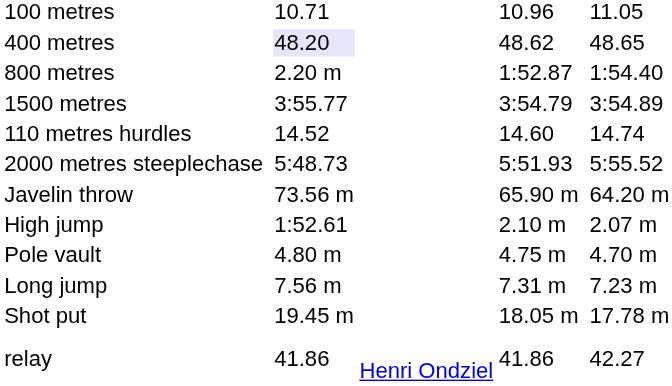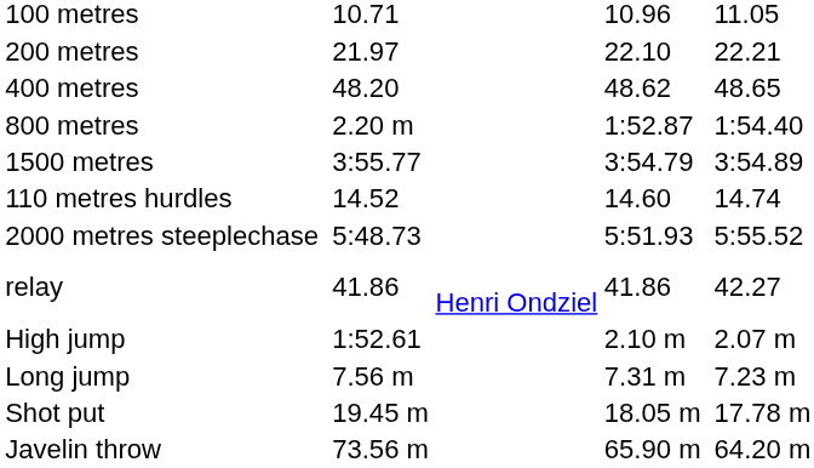 <table>
 <tr>
 <td>100 metres</td>
 <td></td>
 <td>10.71</td>
 <td></td>
 <td>10.96</td>
 <td></td>
 <td>11.05</td>
 </tr>
 <tr>
+<td>200 metres</td>
+<td></td>
+<td>21.97</td>
+<td></td>
+<td>22.10</td>
+<td></td>
+<td>22.21</td>
+</tr>
+<tr>
 <td>400 metres</td>
 <td></td>
-<td style="background: lavender;">48.20</td>
+<td>48.20</td>
 <td></td>
 <td>48.62</td>
 <td></td>
 <td>48.65</td>
 </tr>
 <tr>
 <td>800 metres</td>
 <td></td>
 <td>2.20 m</td>
 <td></td>
 <td>1:52.87</td>
 <td></td>
 <td>1:54.40</td>
 </tr>
 <tr>
 <td>1500 metres</td>
 <td></td>
 <td>3:55.77</td>
 <td></td>
 <td>3:54.79</td>
 <td></td>
 <td>3:54.89</td>
 </tr>
 <tr>
 <td>110 metres hurdles</td>
 <td></td>
 <td>14.52</td>
 <td></td>
 <td>14.60</td>
 <td></td>
 <td>14.74</td>
 </tr>
 <tr>
 <td>2000 metres steeplechase</td>
 <td></td>
 <td>5:48.73</td>
 <td></td>
 <td>5:51.93</td>
 <td></td>
 <td>5:55.52</td>
 </tr>
 <tr>
-<td>Javelin throw</td>
+<td> relay</td>
 <td></td>
-<td>73.56 m</td>
+<td>41.86</td>
+<td><br><a href='#'>Henri Ondziel</a></td>
+<td>41.86</td>
 <td></td>
-<td>65.90 m</td>
-<td></td>
-<td>64.20 m</td>
+<td>42.27</td>
 </tr>
 <tr>
 <td>High jump</td>
 <td></td>
 <td>1:52.61</td>
 <td></td>
 <td>2.10 m</td>
 <td></td>
 <td>2.07 m</td>
-</tr>
-<tr>
-<td>Pole vault</td>
-<td></td>
-<td>4.80 m</td>
-<td></td>
-<td>4.75 m</td>
-<td></td>
-<td>4.70 m</td>
 </tr>
 <tr>
 <td>Long jump</td>
 <td></td>
 <td>7.56 m</td>
 <td></td>
 <td>7.31 m</td>
 <td></td>
 <td>7.23 m</td>
 </tr>
 <tr>
 <td>Shot put</td>
 <td></td>
 <td>19.45 m</td>
 <td></td>
 <td>18.05 m</td>
 <td></td>
 <td>17.78 m</td>
 </tr>
 <tr>
-<td> relay</td>
+<td>Javelin throw</td>
 <td></td>
-<td>41.86</td>
-<td><br><a href='#'>Henri Ondziel</a></td>
-<td>41.86</td>
+<td>73.56 m</td>
 <td></td>
-<td>42.27</td>
+<td>65.90 m</td>
+<td></td>
+<td>64.20 m</td>
 </tr>
 </table>
